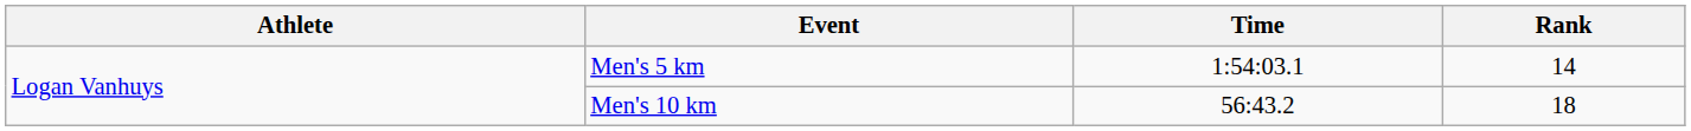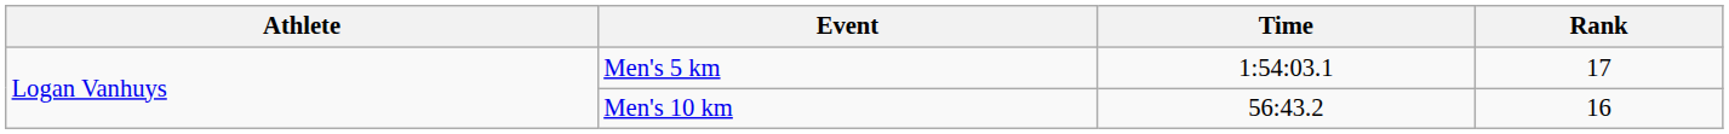 <table class="wikitable" style="text-align:center; font-size:90%; width:50%;">
 <tr>
 <th>Athlete</th>
 <th>Event</th>
 <th>Time</th>
 <th>Rank</th>
 </tr>
 <tr>
 <td align=left rowspan=2><a href='#'>Logan Vanhuys</a></td>
 <td align=left><a href='#'>Men's 5 km</a></td>
 <td>1:54:03.1</td>
-<td>14</td>
+<td>17</td>
 </tr>
 <tr>
 <td align=left><a href='#'>Men's 10 km</a></td>
 <td>56:43.2</td>
-<td>18</td>
+<td>16</td>
 </tr>
 </table>
